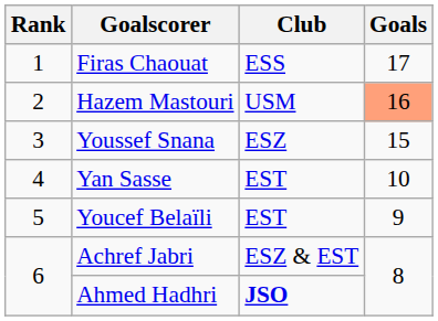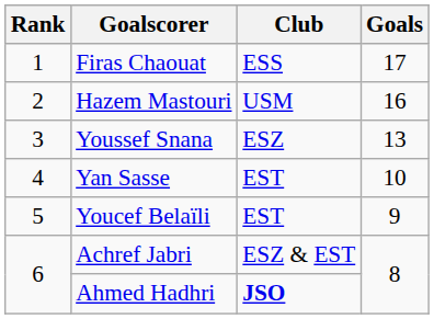 <table class="wikitable" style="font-size: 95%;">
 <tr bgcolor="#CCCCCC" align="center">
 <th scope="col">Rank</th>
 <th scope="col">Goalscorer</th>
 <th scope="col">Club</th>
 <th scope="col">Goals</th>
 </tr>
 <tr>
 <td align=center>1</td>
 <td> <a href='#'>Firas Chaouat</a></td>
 <td><a href='#'>ESS</a></td>
 <td align=center>17</td>
 </tr>
 <tr>
 <td align=center>2</td>
 <td> <a href='#'>Hazem Mastouri</a></td>
 <td><a href='#'>USM</a></td>
-<td align=center style="background: lightsalmon;">16</td>
+<td align=center>16</td>
 </tr>
 <tr>
 <td align=center>3</td>
 <td> <a href='#'>Youssef Snana</a></td>
 <td><a href='#'>ESZ</a></td>
-<td align=center>15</td>
+<td align=center>13</td>
 </tr>
 <tr>
 <td align=center>4</td>
 <td> <a href='#'>Yan Sasse</a></td>
 <td><a href='#'>EST</a></td>
 <td align=center>10</td>
 </tr>
 <tr>
 <td align=center>5</td>
 <td> <a href='#'>Youcef Belaïli</a></td>
 <td><a href='#'>EST</a></td>
 <td align=center>9</td>
 </tr>
 <tr>
 <td rowspan=2 align=center>6</td>
 <td> <a href='#'>Achref Jabri</a></td>
 <td><a href='#'>ESZ</a> & <a href='#'>EST</a></td>
 <td rowspan=2 align=center>8</td>
 </tr>
 <tr>
 <td> <a href='#'>Ahmed Hadhri</a></td>
 <td><strong><a href='#'>JSO</a></strong></td>
 </tr>
 </table>
